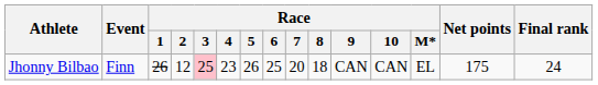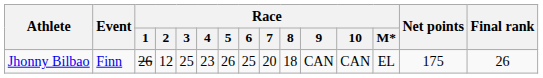 <table class="wikitable" style="font-size:90%">
 <tr>
 <th rowspan="2">Athlete</th>
 <th rowspan="2">Event</th>
 <th colspan=11>Race</th>
 <th rowspan=2>Net points</th>
 <th rowspan=2>Final rank</th>
 </tr>
 <tr style="font-size:95%">
 <th>1</th>
 <th>2</th>
 <th>3</th>
 <th>4</th>
 <th>5</th>
 <th>6</th>
 <th>7</th>
 <th>8</th>
 <th>9</th>
 <th>10</th>
 <th>M*</th>
 </tr>
 <tr align=center>
 <td align=left><a href='#'>Jhonny Bilbao</a></td>
 <td align=left><a href='#'>Finn</a></td>
 <td><s>26</s></td>
 <td>12</td>
-<td style="background: pink;">25</td>
+<td>25</td>
 <td>23</td>
 <td>26</td>
 <td>25</td>
 <td>20</td>
 <td>18</td>
 <td>CAN</td>
 <td>CAN</td>
 <td>EL</td>
 <td>175</td>
-<td>24</td>
+<td>26</td>
 </tr>
 </table>
